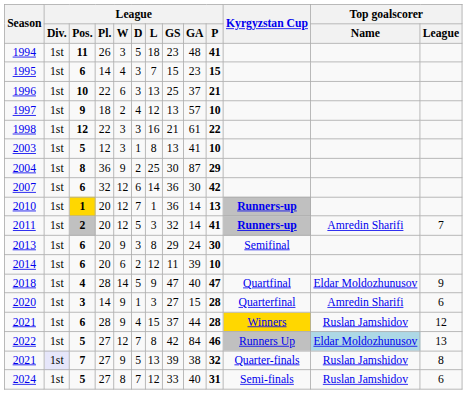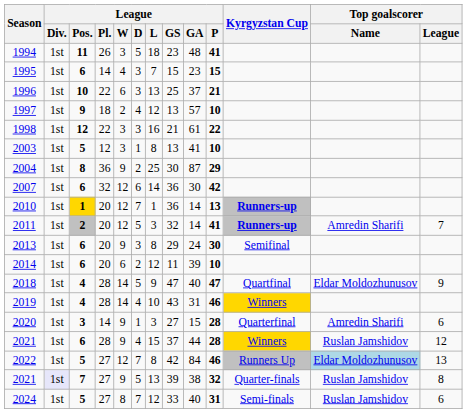 <table class="wikitable mw-collapsible mw-collapsed" align=center cellspacing="0" cellpadding="3" style="border:1px solid #AAAAAA;font-size:90%">
 <tr style="background:#efefef;">
 <th rowspan="2">Season</th>
 <th colspan="9">League</th>
 <th rowspan="2"><a href='#'>Kyrgyzstan Cup</a></th>
 <th colspan="2">Top goalscorer</th>
 </tr>
 <tr>
 <th>Div.</th>
 <th>Pos.</th>
 <th>Pl.</th>
 <th>W</th>
 <th>D</th>
 <th>L</th>
 <th>GS</th>
 <th>GA</th>
 <th>P</th>
 <th>Name</th>
 <th>League</th>
 </tr>
 <tr>
 <td align=center><a href='#'>1994</a></td>
 <td align=center>1st</td>
 <td align=center><strong>11</strong></td>
 <td align=center>26</td>
 <td align=center>3</td>
 <td align=center>5</td>
 <td align=center>18</td>
 <td align=center>23</td>
 <td align=center>48</td>
 <td align=center><strong>41</strong></td>
 <td align=center></td>
 <td align=center></td>
 <td align=center></td>
 </tr>
 <tr>
 <td align=center><a href='#'>1995</a></td>
 <td align=center>1st</td>
 <td align=center><strong>6</strong></td>
 <td align=center>14</td>
 <td align=center>4</td>
 <td align=center>3</td>
 <td align=center>7</td>
 <td align=center>15</td>
 <td align=center>23</td>
 <td align=center><strong>15</strong></td>
 <td align=center></td>
 <td align=center></td>
 <td align=center></td>
 </tr>
 <tr>
 <td align=center><a href='#'>1996</a></td>
 <td align=center>1st</td>
 <td align=center><strong>10</strong></td>
 <td align=center>22</td>
 <td align=center>6</td>
 <td align=center>3</td>
 <td align=center>13</td>
 <td align=center>25</td>
 <td align=center>37</td>
 <td align=center><strong>21</strong></td>
 <td align=center></td>
 <td align=center></td>
 <td align=center></td>
 </tr>
 <tr>
 <td align=center><a href='#'>1997</a></td>
 <td align=center>1st</td>
 <td align=center><strong>9</strong></td>
 <td align=center>18</td>
 <td align=center>2</td>
 <td align=center>4</td>
 <td align=center>12</td>
 <td align=center>13</td>
 <td align=center>57</td>
 <td align=center><strong>10</strong></td>
 <td align=center></td>
 <td align=center></td>
 <td align=center></td>
 </tr>
 <tr>
 <td align=center><a href='#'>1998</a></td>
 <td align=center>1st</td>
 <td align=center><strong>12</strong></td>
 <td align=center>22</td>
 <td align=center>3</td>
 <td align=center>3</td>
 <td align=center>16</td>
 <td align=center>21</td>
 <td align=center>61</td>
 <td align=center><strong>22</strong></td>
 <td align=center></td>
 <td align=center></td>
 <td align=center></td>
 </tr>
 <tr>
 <td align=center><a href='#'>2003</a></td>
 <td align=center>1st</td>
 <td align=center><strong>5</strong></td>
 <td align=center>12</td>
 <td align=center>3</td>
 <td align=center>1</td>
 <td align=center>8</td>
 <td align=center>13</td>
 <td align=center>41</td>
 <td align=center><strong>10</strong></td>
 <td align=center></td>
 <td align=center></td>
 <td align=center></td>
 </tr>
 <tr>
 <td align=center><a href='#'>2004</a></td>
 <td align=center>1st</td>
 <td align=center><strong>8</strong></td>
 <td align=center>36</td>
 <td align=center>9</td>
 <td align=center>2</td>
 <td align=center>25</td>
 <td align=center>30</td>
 <td align=center>87</td>
 <td align=center><strong>29</strong></td>
 <td align=center></td>
 <td align=center></td>
 <td align=center></td>
 </tr>
 <tr>
 <td align=center><a href='#'>2007</a></td>
 <td align=center>1st</td>
 <td align=center><strong>6</strong></td>
 <td align=center>32</td>
 <td align=center>12</td>
 <td align=center>6</td>
 <td align=center>14</td>
 <td align=center>36</td>
 <td align=center>30</td>
 <td align=center><strong>42</strong></td>
 <td align=center></td>
 <td align=center></td>
 <td align=center></td>
 </tr>
 <tr>
 <td align=center><a href='#'>2010</a></td>
 <td align=center>1st</td>
 <td style="text-align:center; background:gold;"><strong>1</strong></td>
 <td align=center>20</td>
 <td align=center>12</td>
 <td align=center>7</td>
 <td align=center>1</td>
 <td align=center>36</td>
 <td align=center>14</td>
 <td align=center><strong>13</strong></td>
 <td style="text-align:center; background:silver;"><strong><a href='#'>Runners-up</a></strong></td>
 <td align=center></td>
 <td align=center></td>
 </tr>
 <tr>
 <td align=center><a href='#'>2011</a></td>
 <td align=center>1st</td>
 <td style="text-align:center; background:silver;"><strong>2</strong></td>
 <td align=center>20</td>
 <td align=center>12</td>
 <td align=center>5</td>
 <td align=center>3</td>
 <td align=center>32</td>
 <td align=center>14</td>
 <td align=center><strong>41</strong></td>
 <td style="text-align:center; background:silver;"><strong><a href='#'>Runners-up</a></strong></td>
 <td align=center><a href='#'>Amredin Sharifi</a></td>
 <td align=center>7</td>
 </tr>
 <tr>
 <td align=center><a href='#'>2013</a></td>
 <td align=center>1st</td>
 <td align=center><strong>6</strong></td>
 <td align=center>20</td>
 <td align=center>9</td>
 <td align=center>3</td>
 <td align=center>8</td>
 <td align=center>29</td>
 <td align=center>24</td>
 <td align=center><strong>30</strong></td>
 <td align=center><a href='#'>Semifinal</a></td>
 <td align=center></td>
 <td align=center></td>
 </tr>
 <tr>
 <td align=center><a href='#'>2014</a></td>
 <td align=center>1st</td>
 <td align=center><strong>6</strong></td>
 <td align=center>20</td>
 <td align=center>6</td>
 <td align=center>2</td>
 <td align=center>12</td>
 <td align=center>11</td>
 <td align=center>39</td>
 <td align=center><strong>10</strong></td>
 <td align=center></td>
 <td align=center></td>
 <td align=center></td>
 </tr>
 <tr>
 <td align=center><a href='#'>2018</a></td>
 <td align=center>1st</td>
 <td align=center><strong>4</strong></td>
 <td align=center>28</td>
 <td align=center>14</td>
 <td align=center>5</td>
 <td align=center>9</td>
 <td align=center>47</td>
 <td align=center>40</td>
 <td align=center><strong>47</strong></td>
 <td align=center><a href='#'>Quartfinal</a></td>
 <td align=center><a href='#'>Eldar Moldozhunusov</a></td>
 <td align=center>9</td>
 </tr>
 <tr>
+<td align=center><a href='#'>2019</a></td>
+<td align=center>1st</td>
+<td align=center><strong>4</strong></td>
+<td align=center>28</td>
+<td align=center>14</td>
+<td align=center>4</td>
+<td align=center>10</td>
+<td align=center>43</td>
+<td align=center>31</td>
+<td align=center><strong>46</strong></td>
+<td style="text-align:center; background:gold;"><a href='#'>Winners</a></td>
+<td align=center></td>
+<td align=center></td>
+</tr>
+<tr>
 <td align=center><a href='#'>2020</a></td>
 <td align=center>1st</td>
 <td align=center><strong>3</strong></td>
 <td align=center>14</td>
 <td align=center>9</td>
 <td align=center>1</td>
 <td align=center>3</td>
 <td align=center>27</td>
 <td align=center>15</td>
 <td align=center><strong>28</strong></td>
 <td align=center><a href='#'>Quarterfinal</a></td>
 <td align=center><a href='#'>Amredin Sharifi</a></td>
 <td align=center>6</td>
 </tr>
 <tr>
 <td align=center><a href='#'>2021</a></td>
 <td align=center>1st</td>
 <td align=center><strong>6</strong></td>
 <td align=center>28</td>
 <td align=center>9</td>
 <td align=center>4</td>
 <td align=center>15</td>
 <td align=center>37</td>
 <td align=center>44</td>
 <td align=center><strong>28</strong></td>
 <td style="text-align:center; background:gold;"><a href='#'>Winners</a></td>
 <td align=center><a href='#'>Ruslan Jamshidov</a></td>
 <td align=center>12</td>
 </tr>
 <tr>
 <td align=center><a href='#'>2022</a></td>
 <td align=center>1st</td>
 <td align=center><strong>5</strong></td>
 <td align=center>27</td>
 <td align=center>12</td>
 <td align=center>7</td>
 <td align=center>8</td>
 <td align=center>42</td>
 <td align=center>84</td>
 <td align=center><strong>46</strong></td>
 <td style="text-align:center; background:silver;"><a href='#'>Runners Up</a></td>
 <td align=center style="background: lightblue;"><a href='#'>Eldar Moldozhunusov</a></td>
 <td align=center>13</td>
 </tr>
 <tr>
 <td align=center><a href='#'>2021</a></td>
 <td align=center style="background: lavender;">1st</td>
 <td align=center><strong>7</strong></td>
 <td align=center>27</td>
 <td align=center>9</td>
 <td align=center>5</td>
 <td align=center>13</td>
 <td align=center>39</td>
 <td align=center>38</td>
 <td align=center><strong>32</strong></td>
 <td align=center><a href='#'>Quarter-finals</a></td>
 <td align=center><a href='#'>Ruslan Jamshidov</a></td>
 <td align=center>8</td>
 </tr>
 <tr>
 <td align=center><a href='#'>2024</a></td>
 <td align=center>1st</td>
 <td align=center><strong>5</strong></td>
 <td align=center>27</td>
 <td align=center>8</td>
 <td align=center>7</td>
 <td align=center>12</td>
 <td align=center>33</td>
 <td align=center>40</td>
 <td align=center><strong>31</strong></td>
 <td align=center><a href='#'>Semi-finals</a></td>
 <td align=center><a href='#'>Ruslan Jamshidov</a></td>
 <td align=center>6</td>
 </tr>
 </table>
